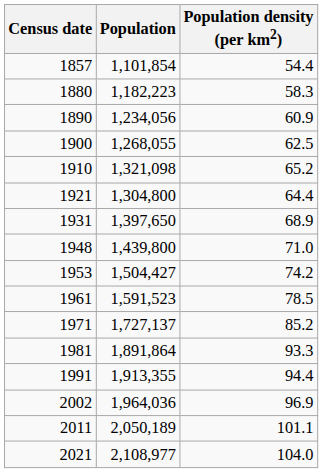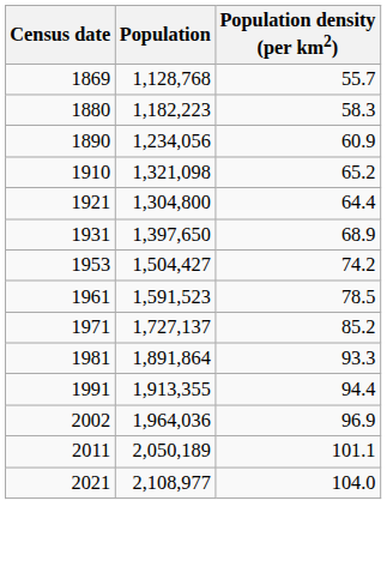 <table class="wikitable" style="text-align: right;">
 <tr>
 <th>Census date</th>
 <th>Population</th>
 <th>Population density<br>(per km<sup>2</sup>)</th>
 </tr>
 <tr>
-<td>1857</td>
-<td>1,101,854</td>
-<td>54.4</td>
+<td>1869</td>
+<td>1,128,768</td>
+<td>55.7</td>
 </tr>
 <tr>
 <td>1880</td>
 <td>1,182,223</td>
 <td>58.3</td>
 </tr>
 <tr>
 <td>1890</td>
 <td>1,234,056</td>
 <td>60.9</td>
-</tr>
-<tr>
-<td>1900</td>
-<td>1,268,055</td>
-<td>62.5</td>
 </tr>
 <tr>
 <td>1910</td>
 <td>1,321,098</td>
 <td>65.2</td>
 </tr>
 <tr>
 <td>1921</td>
 <td>1,304,800</td>
 <td>64.4</td>
 </tr>
 <tr>
 <td>1931</td>
 <td>1,397,650</td>
 <td>68.9</td>
-</tr>
-<tr>
-<td>1948</td>
-<td>1,439,800</td>
-<td>71.0</td>
 </tr>
 <tr>
 <td>1953</td>
 <td>1,504,427</td>
 <td>74.2</td>
 </tr>
 <tr>
 <td>1961</td>
 <td>1,591,523</td>
 <td>78.5</td>
 </tr>
 <tr>
 <td>1971</td>
 <td>1,727,137</td>
 <td>85.2</td>
 </tr>
 <tr>
 <td>1981</td>
 <td>1,891,864</td>
 <td>93.3</td>
 </tr>
 <tr>
 <td>1991</td>
 <td>1,913,355</td>
 <td>94.4</td>
 </tr>
 <tr>
 <td>2002</td>
 <td>1,964,036</td>
 <td>96.9</td>
 </tr>
 <tr>
 <td>2011</td>
 <td>2,050,189</td>
 <td>101.1</td>
 </tr>
 <tr>
 <td>2021</td>
 <td>2,108,977</td>
 <td>104.0</td>
 </tr>
 </table>
